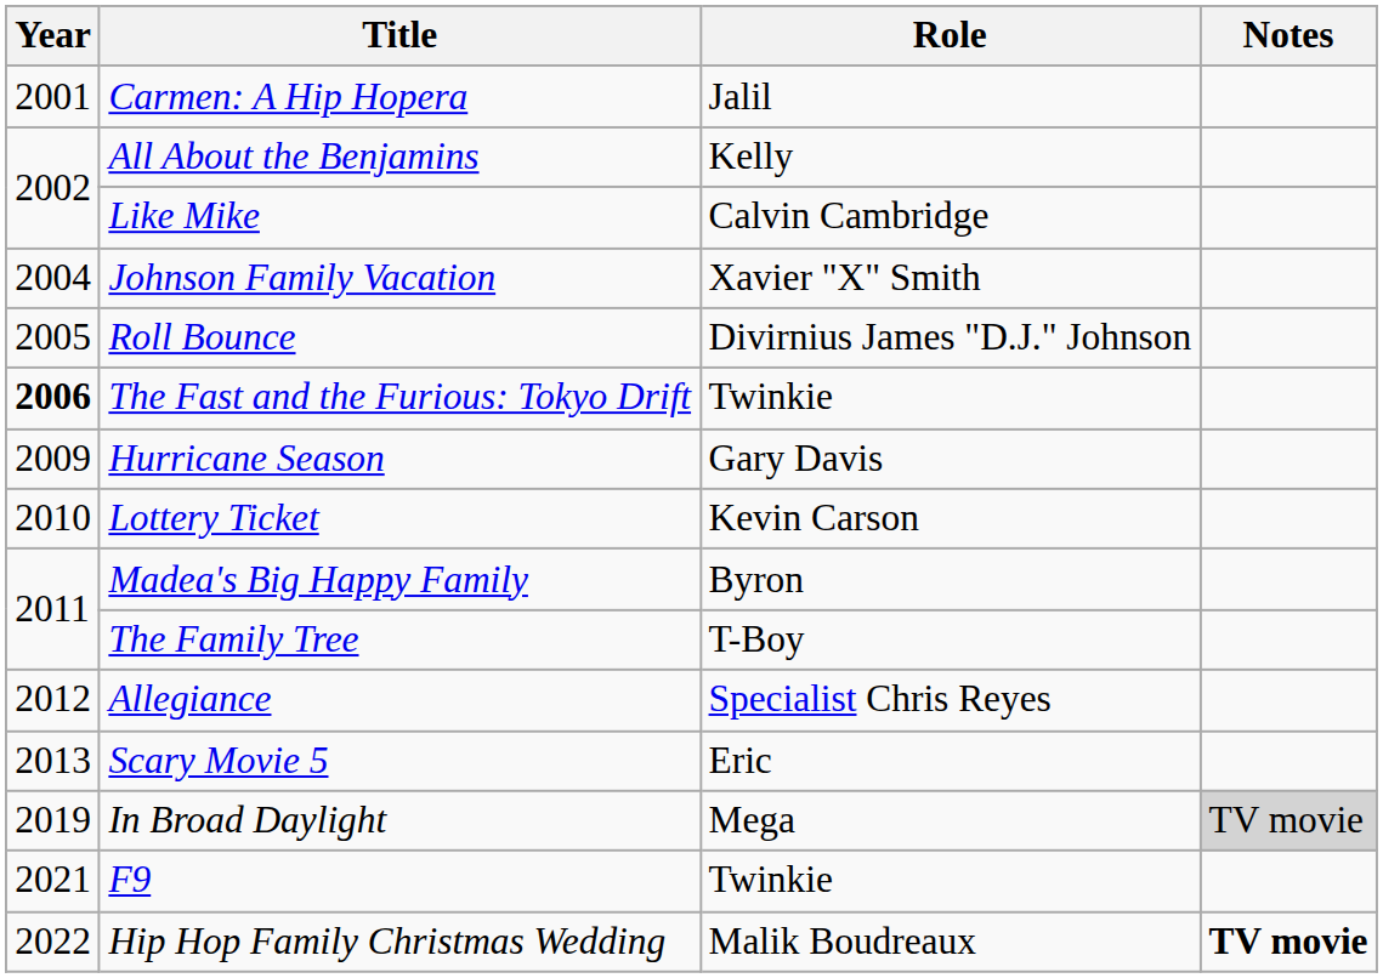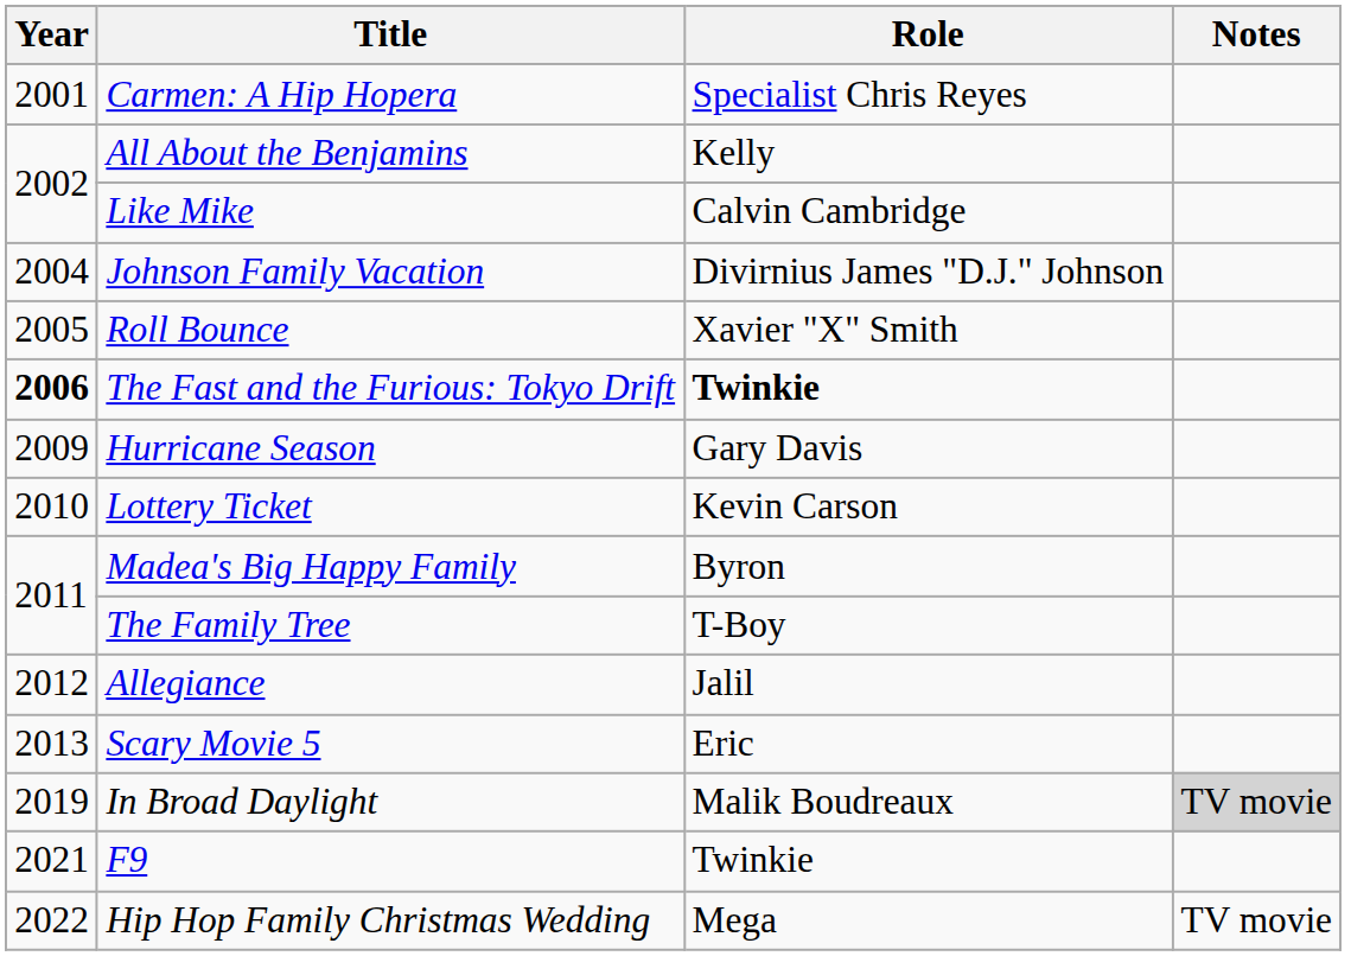 <table class="wikitable plainrowheaders sortable" style="margin-right: 0;">
 <tr>
 <th>Year</th>
 <th>Title</th>
 <th>Role</th>
 <th>Notes</th>
 </tr>
 <tr>
 <td>2001</td>
 <td><em><a href='#'>Carmen: A Hip Hopera</a></em></td>
-<td>Jalil</td>
+<td><a href='#'>Specialist</a> Chris Reyes</td>
 <td></td>
 </tr>
 <tr>
 <td rowspan="2">2002</td>
 <td><em><a href='#'>All About the Benjamins</a></em></td>
 <td>Kelly</td>
 <td></td>
 </tr>
 <tr>
 <td><em><a href='#'>Like Mike</a></em></td>
 <td>Calvin Cambridge</td>
 <td></td>
 </tr>
 <tr>
 <td>2004</td>
 <td><em><a href='#'>Johnson Family Vacation</a></em></td>
-<td>Xavier "X" Smith</td>
+<td>Divirnius James "D.J." Johnson</td>
 <td></td>
 </tr>
 <tr>
 <td>2005</td>
 <td><em><a href='#'>Roll Bounce</a></em></td>
-<td>Divirnius James "D.J." Johnson</td>
+<td>Xavier "X" Smith</td>
 <td></td>
 </tr>
 <tr>
 <td><strong>2006</strong></td>
 <td><em><a href='#'>The Fast and the Furious: Tokyo Drift</a></em></td>
-<td>Twinkie</td>
+<td><strong>Twinkie</strong></td>
 <td></td>
 </tr>
 <tr>
 <td>2009</td>
 <td><em><a href='#'>Hurricane Season</a></em></td>
 <td>Gary Davis</td>
 <td></td>
 </tr>
 <tr>
 <td>2010</td>
 <td><em><a href='#'>Lottery Ticket</a></em></td>
 <td>Kevin Carson</td>
 <td></td>
 </tr>
 <tr>
 <td rowspan="2">2011</td>
 <td><em><a href='#'>Madea's Big Happy Family</a></em></td>
 <td>Byron</td>
 <td></td>
 </tr>
 <tr>
 <td><em><a href='#'>The Family Tree</a></em></td>
 <td>T-Boy</td>
 <td></td>
 </tr>
 <tr>
 <td>2012</td>
 <td><em><a href='#'>Allegiance</a></em></td>
-<td><a href='#'>Specialist</a> Chris Reyes</td>
+<td>Jalil</td>
 <td></td>
 </tr>
 <tr>
 <td>2013</td>
 <td><em><a href='#'>Scary Movie 5</a></em></td>
 <td>Eric</td>
 <td></td>
 </tr>
 <tr>
 <td>2019</td>
 <td><em>In Broad Daylight</em></td>
-<td>Mega</td>
+<td>Malik Boudreaux</td>
 <td style="background: lightgrey;">TV movie</td>
 </tr>
 <tr>
 <td>2021</td>
 <td><em><a href='#'>F9</a></em></td>
 <td>Twinkie</td>
 <td></td>
 </tr>
 <tr>
 <td>2022</td>
 <td><em>Hip Hop Family Christmas Wedding</em></td>
-<td>Malik Boudreaux</td>
-<td><strong>TV movie</strong></td>
+<td>Mega</td>
+<td>TV movie</td>
 </tr>
 </table>
